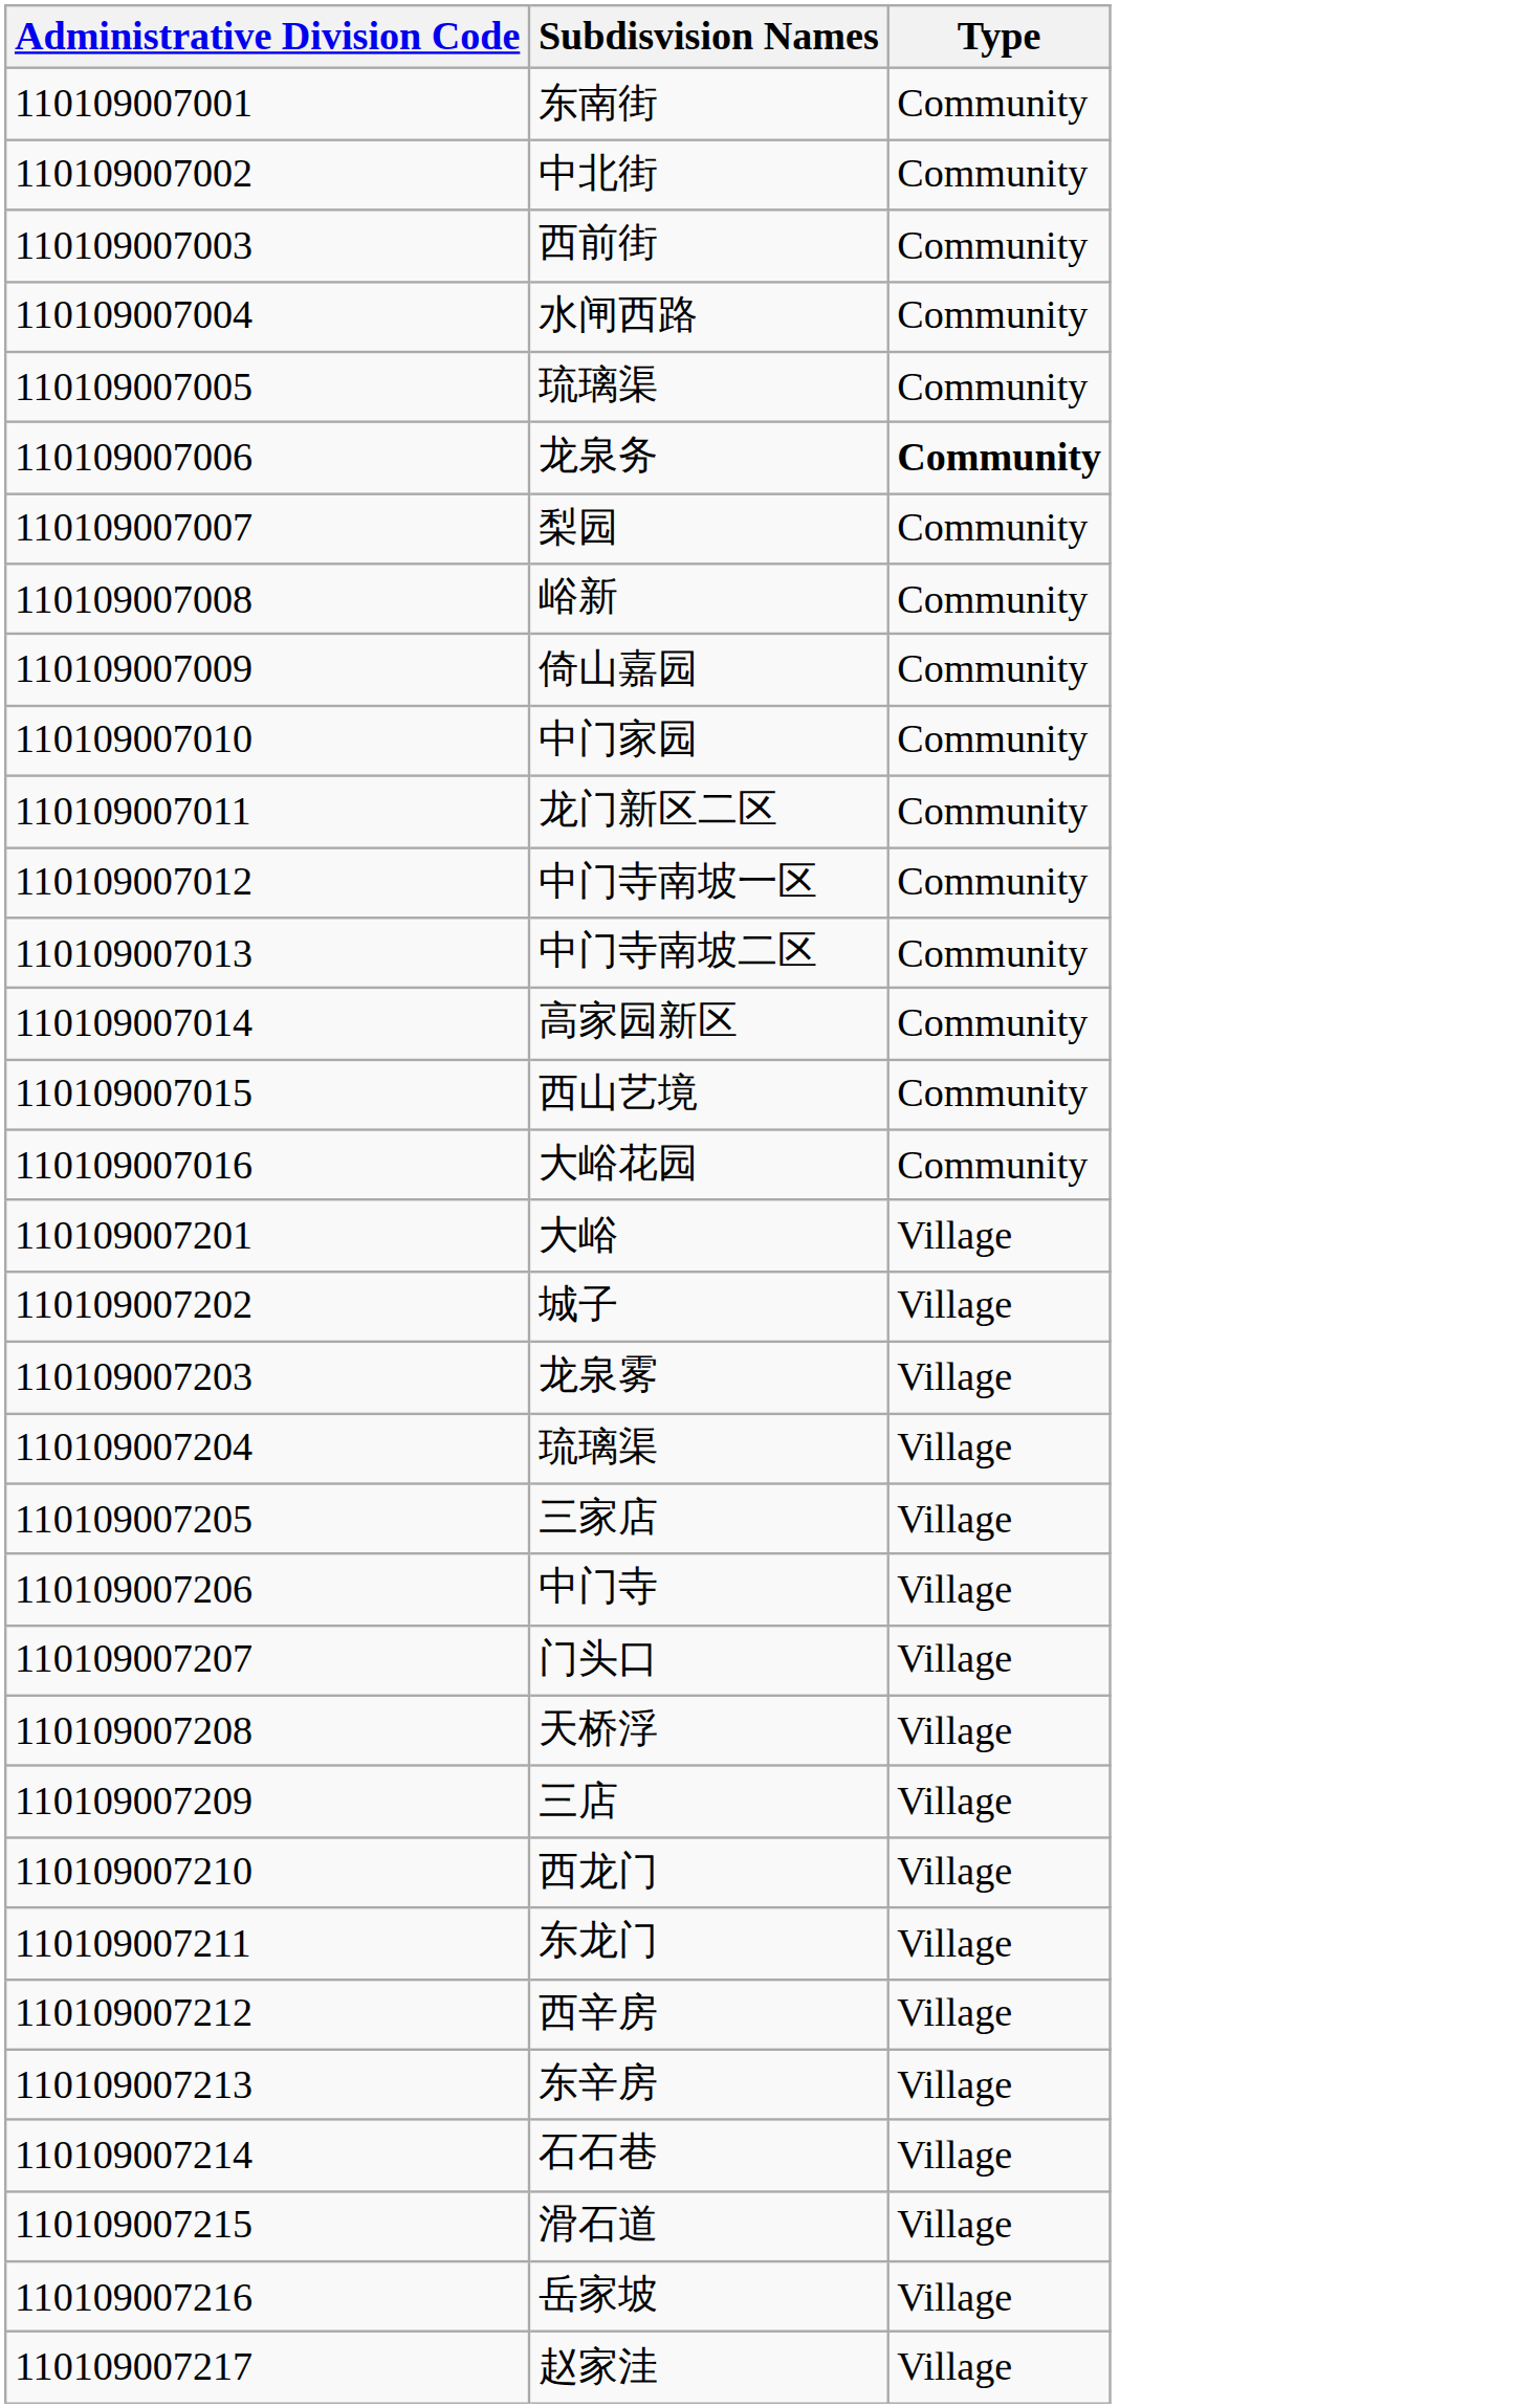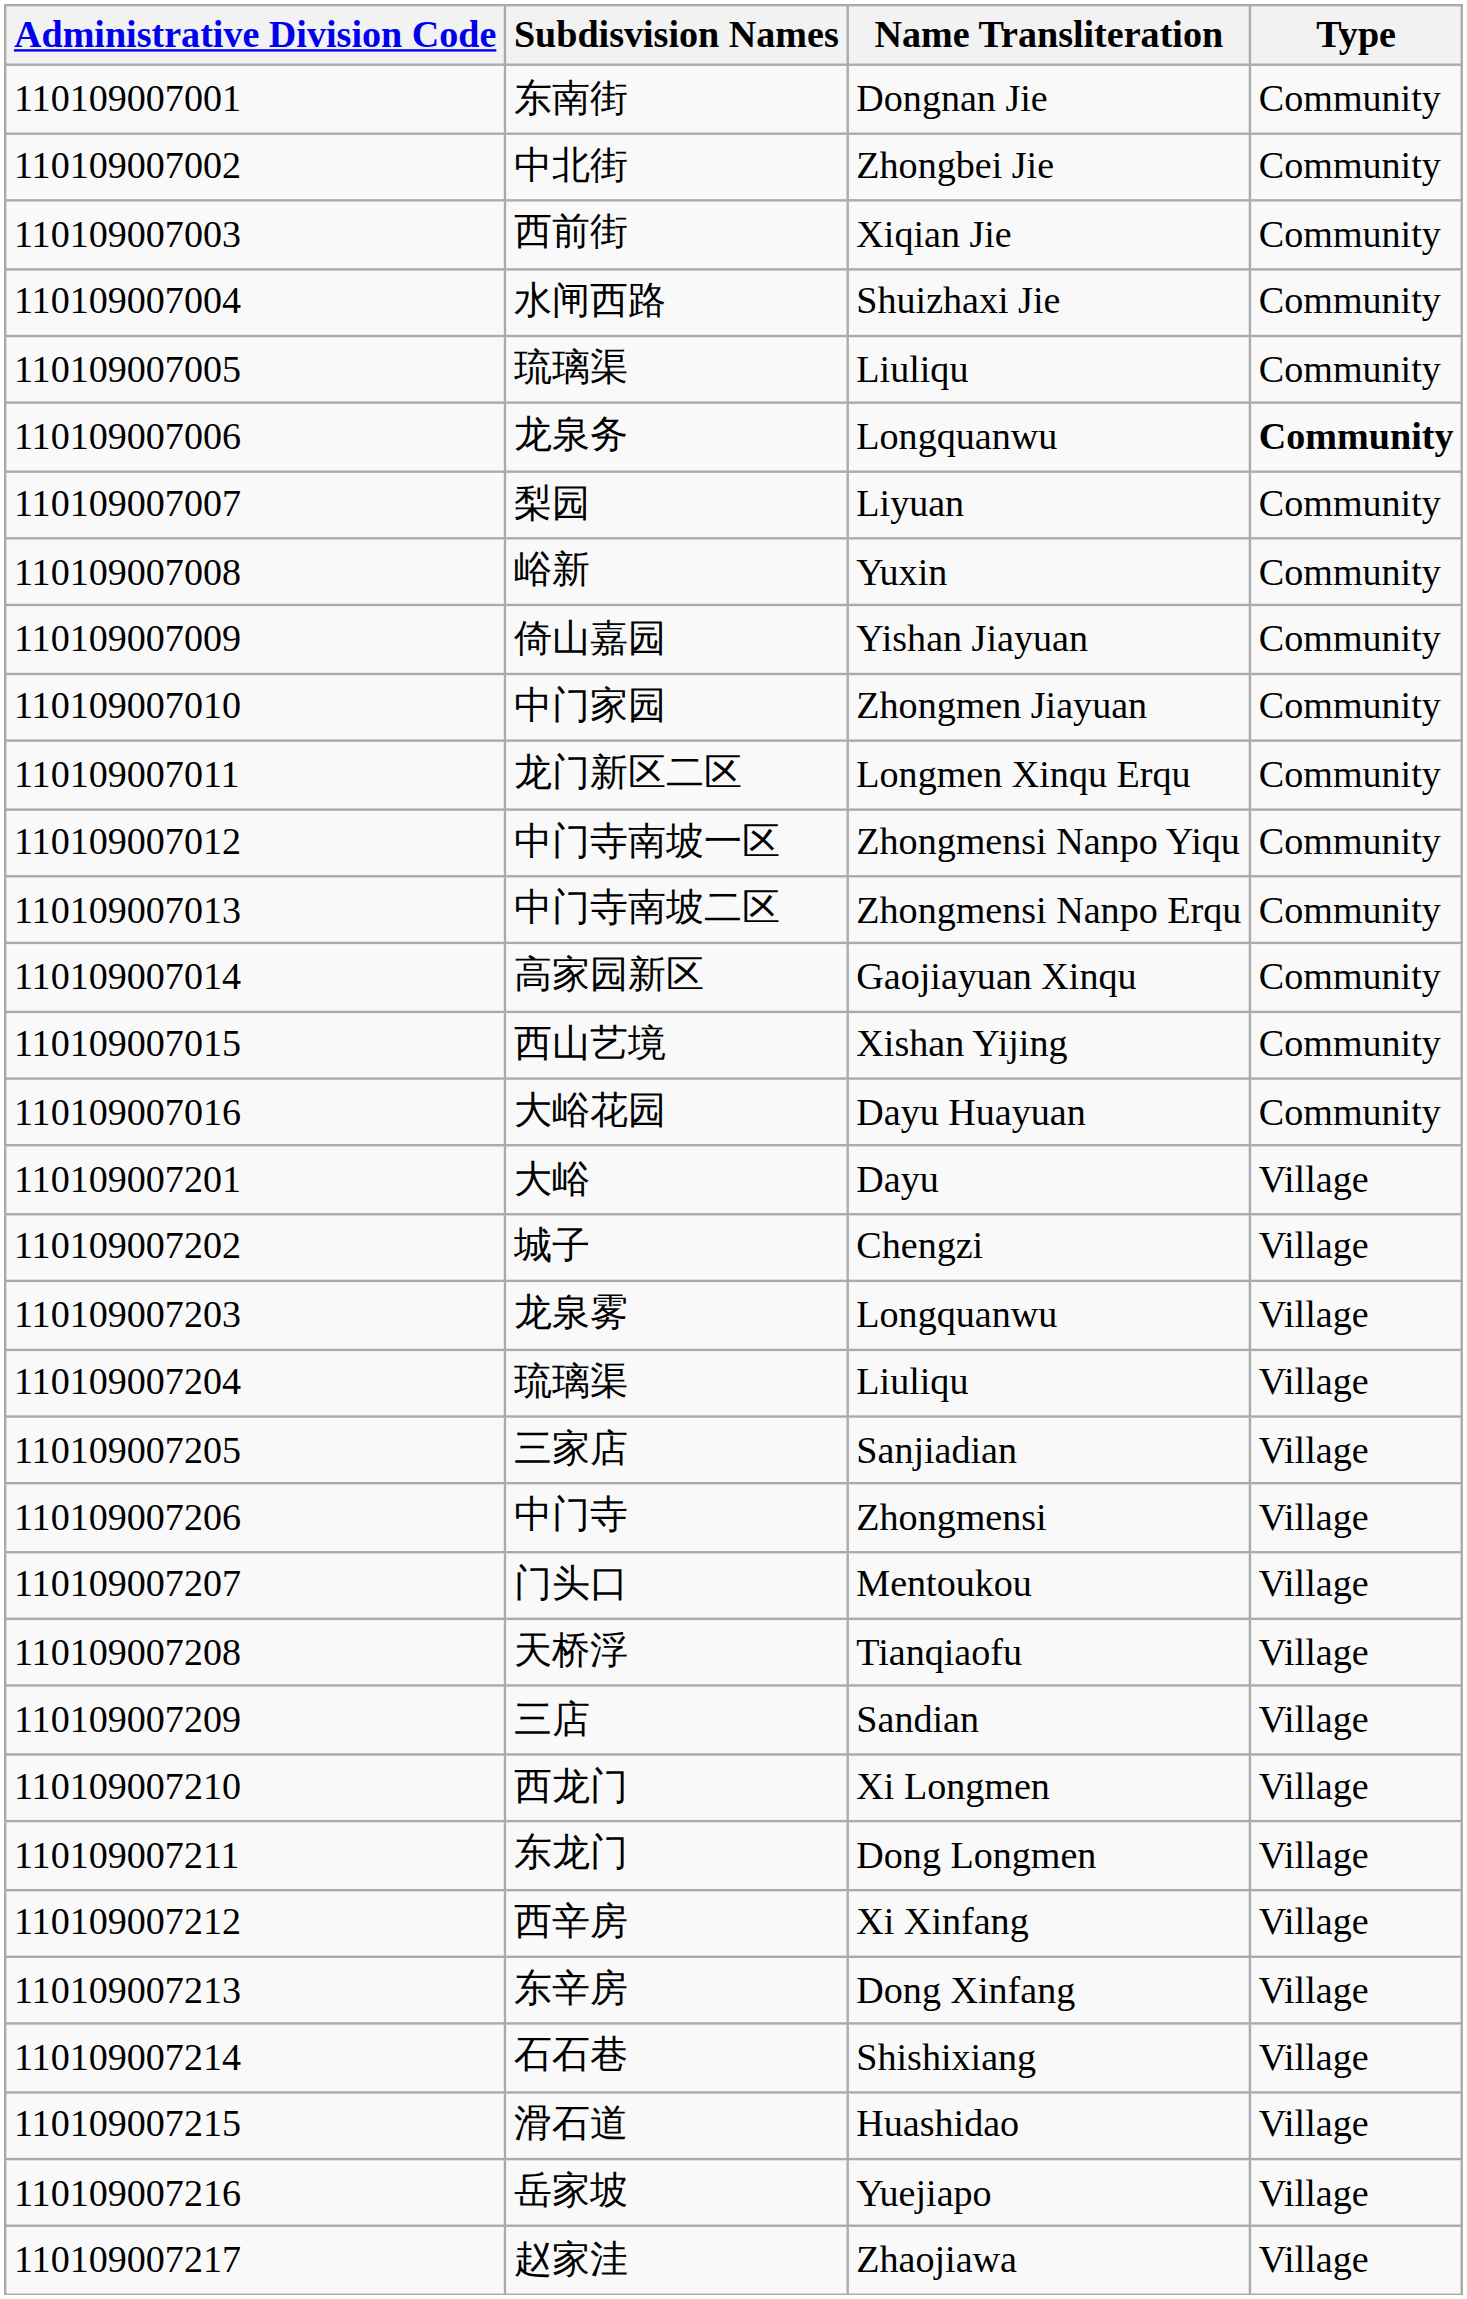 <table class="wikitable sortable">
 <tr>
 <th><a href='#'>Administrative Division Code</a></th>
 <th>Subdisvision Names</th>
+<th>Name Transliteration</th>
 <th>Type</th>
 </tr>
 <tr>
 <td>110109007001</td>
 <td>东南街</td>
+<td>Dongnan Jie</td>
 <td>Community</td>
 </tr>
 <tr>
 <td>110109007002</td>
 <td>中北街</td>
+<td>Zhongbei Jie</td>
 <td>Community</td>
 </tr>
 <tr>
 <td>110109007003</td>
 <td>西前街</td>
+<td>Xiqian Jie</td>
 <td>Community</td>
 </tr>
 <tr>
 <td>110109007004</td>
 <td>水闸西路</td>
+<td>Shuizhaxi Jie</td>
 <td>Community</td>
 </tr>
 <tr>
 <td>110109007005</td>
 <td>琉璃渠</td>
+<td>Liuliqu</td>
 <td>Community</td>
 </tr>
 <tr>
 <td>110109007006</td>
 <td>龙泉务</td>
+<td>Longquanwu</td>
 <td><strong>Community</strong></td>
 </tr>
 <tr>
 <td>110109007007</td>
 <td>梨园</td>
+<td>Liyuan</td>
 <td>Community</td>
 </tr>
 <tr>
 <td>110109007008</td>
 <td>峪新</td>
+<td>Yuxin</td>
 <td>Community</td>
 </tr>
 <tr>
 <td>110109007009</td>
 <td>倚山嘉园</td>
+<td>Yishan Jiayuan</td>
 <td>Community</td>
 </tr>
 <tr>
 <td>110109007010</td>
 <td>中门家园</td>
+<td>Zhongmen Jiayuan</td>
 <td>Community</td>
 </tr>
 <tr>
 <td>110109007011</td>
 <td>龙门新区二区</td>
+<td>Longmen Xinqu Erqu</td>
 <td>Community</td>
 </tr>
 <tr>
 <td>110109007012</td>
 <td>中门寺南坡一区</td>
+<td>Zhongmensi Nanpo Yiqu</td>
 <td>Community</td>
 </tr>
 <tr>
 <td>110109007013</td>
 <td>中门寺南坡二区</td>
+<td>Zhongmensi Nanpo Erqu</td>
 <td>Community</td>
 </tr>
 <tr>
 <td>110109007014</td>
 <td>高家园新区</td>
+<td>Gaojiayuan Xinqu</td>
 <td>Community</td>
 </tr>
 <tr>
 <td>110109007015</td>
 <td>西山艺境</td>
+<td>Xishan Yijing</td>
 <td>Community</td>
 </tr>
 <tr>
 <td>110109007016</td>
 <td>大峪花园</td>
+<td>Dayu Huayuan</td>
 <td>Community</td>
 </tr>
 <tr>
 <td>110109007201</td>
 <td>大峪</td>
+<td>Dayu</td>
 <td>Village</td>
 </tr>
 <tr>
 <td>110109007202</td>
 <td>城子</td>
+<td>Chengzi</td>
 <td>Village</td>
 </tr>
 <tr>
 <td>110109007203</td>
 <td>龙泉雾</td>
+<td>Longquanwu</td>
 <td>Village</td>
 </tr>
 <tr>
 <td>110109007204</td>
 <td>琉璃渠</td>
+<td>Liuliqu</td>
 <td>Village</td>
 </tr>
 <tr>
 <td>110109007205</td>
 <td>三家店</td>
+<td>Sanjiadian</td>
 <td>Village</td>
 </tr>
 <tr>
 <td>110109007206</td>
 <td>中门寺</td>
+<td>Zhongmensi</td>
 <td>Village</td>
 </tr>
 <tr>
 <td>110109007207</td>
 <td>门头口</td>
+<td>Mentoukou</td>
 <td>Village</td>
 </tr>
 <tr>
 <td>110109007208</td>
 <td>天桥浮</td>
+<td>Tianqiaofu</td>
 <td>Village</td>
 </tr>
 <tr>
 <td>110109007209</td>
 <td>三店</td>
+<td>Sandian</td>
 <td>Village</td>
 </tr>
 <tr>
 <td>110109007210</td>
 <td>西龙门</td>
+<td>Xi Longmen</td>
 <td>Village</td>
 </tr>
 <tr>
 <td>110109007211</td>
 <td>东龙门</td>
+<td>Dong Longmen</td>
 <td>Village</td>
 </tr>
 <tr>
 <td>110109007212</td>
 <td>西辛房</td>
+<td>Xi Xinfang</td>
 <td>Village</td>
 </tr>
 <tr>
 <td>110109007213</td>
 <td>东辛房</td>
+<td>Dong Xinfang</td>
 <td>Village</td>
 </tr>
 <tr>
 <td>110109007214</td>
 <td>石石巷</td>
+<td>Shishixiang</td>
 <td>Village</td>
 </tr>
 <tr>
 <td>110109007215</td>
 <td>滑石道</td>
+<td>Huashidao</td>
 <td>Village</td>
 </tr>
 <tr>
 <td>110109007216</td>
 <td>岳家坡</td>
+<td>Yuejiapo</td>
 <td>Village</td>
 </tr>
 <tr>
 <td>110109007217</td>
 <td>赵家洼</td>
+<td>Zhaojiawa</td>
 <td>Village</td>
 </tr>
 </table>
